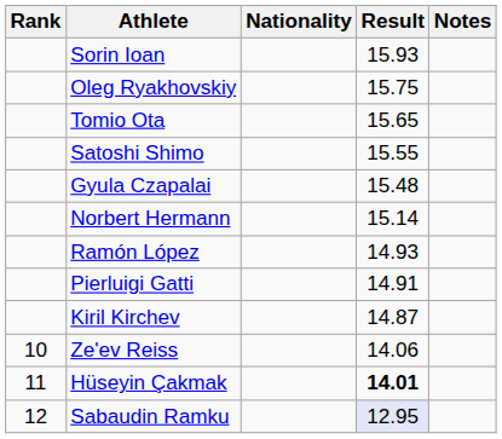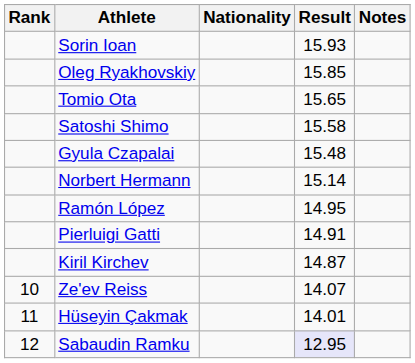 <table class="wikitable sortable" style="text-align:center">
 <tr>
 <th>Rank</th>
 <th>Athlete</th>
 <th>Nationality</th>
 <th>Result</th>
 <th>Notes</th>
 </tr>
 <tr>
 <td></td>
 <td align=left><a href='#'>Sorin Ioan</a></td>
 <td align=left></td>
 <td>15.93</td>
 <td></td>
 </tr>
 <tr>
 <td></td>
 <td align=left><a href='#'>Oleg Ryakhovskiy</a></td>
 <td align=left></td>
-<td>15.75</td>
+<td>15.85</td>
 <td></td>
 </tr>
 <tr>
 <td></td>
 <td align=left><a href='#'>Tomio Ota</a></td>
 <td align=left></td>
 <td>15.65</td>
 <td></td>
 </tr>
 <tr>
 <td></td>
 <td align=left><a href='#'>Satoshi Shimo</a></td>
 <td align=left></td>
-<td>15.55</td>
+<td>15.58</td>
 <td></td>
 </tr>
 <tr>
 <td></td>
 <td align=left><a href='#'>Gyula Czapalai</a></td>
 <td align=left></td>
 <td>15.48</td>
 <td></td>
 </tr>
 <tr>
 <td></td>
 <td align=left><a href='#'>Norbert Hermann</a></td>
 <td align=left></td>
 <td>15.14</td>
 <td></td>
 </tr>
 <tr>
 <td></td>
 <td align=left><a href='#'>Ramón López</a></td>
 <td align=left></td>
-<td>14.93</td>
+<td>14.95</td>
 <td></td>
 </tr>
 <tr>
 <td></td>
 <td align=left><a href='#'>Pierluigi Gatti</a></td>
 <td align=left></td>
 <td>14.91</td>
 <td></td>
 </tr>
 <tr>
 <td></td>
 <td align=left><a href='#'>Kiril Kirchev</a></td>
 <td align=left></td>
 <td>14.87</td>
 <td></td>
 </tr>
 <tr>
 <td>10</td>
 <td align=left><a href='#'>Ze'ev Reiss</a></td>
 <td align=left></td>
-<td>14.06</td>
+<td>14.07</td>
 <td></td>
 </tr>
 <tr>
 <td>11</td>
 <td align=left><a href='#'>Hüseyin Çakmak</a></td>
 <td align=left></td>
-<td><strong>14.01</strong></td>
+<td>14.01</td>
 <td></td>
 </tr>
 <tr>
 <td>12</td>
 <td align=left><a href='#'>Sabaudin Ramku</a></td>
 <td align=left></td>
 <td style="background: lavender;">12.95</td>
 <td></td>
 </tr>
 </table>
